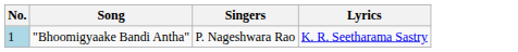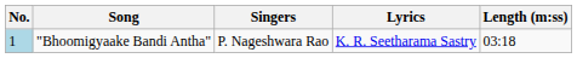 <table class="wikitable" style="font-size:95%;">
 <tr>
 <th>No.</th>
 <th>Song</th>
 <th>Singers</th>
 <th>Lyrics</th>
+<th>Length (m:ss)</th>
 </tr>
 <tr>
 <td style="background: lightblue;">1</td>
 <td>"Bhoomigyaake Bandi Antha"</td>
 <td>P. Nageshwara Rao</td>
 <td><a href='#'>K. R. Seetharama Sastry</a></td>
+<td>03:18</td>
 </tr>
 </table>
